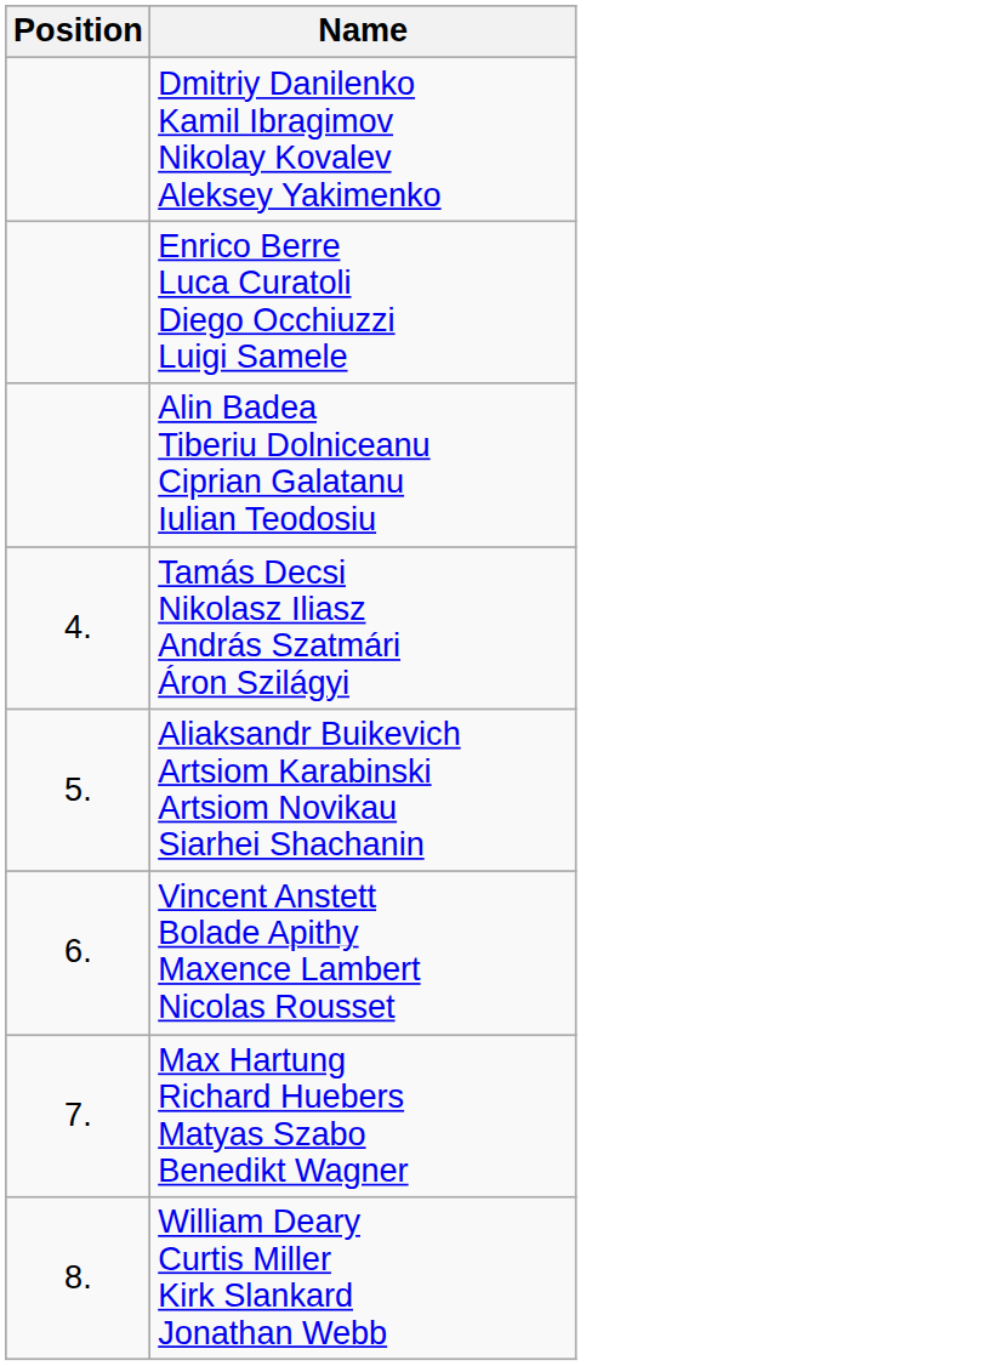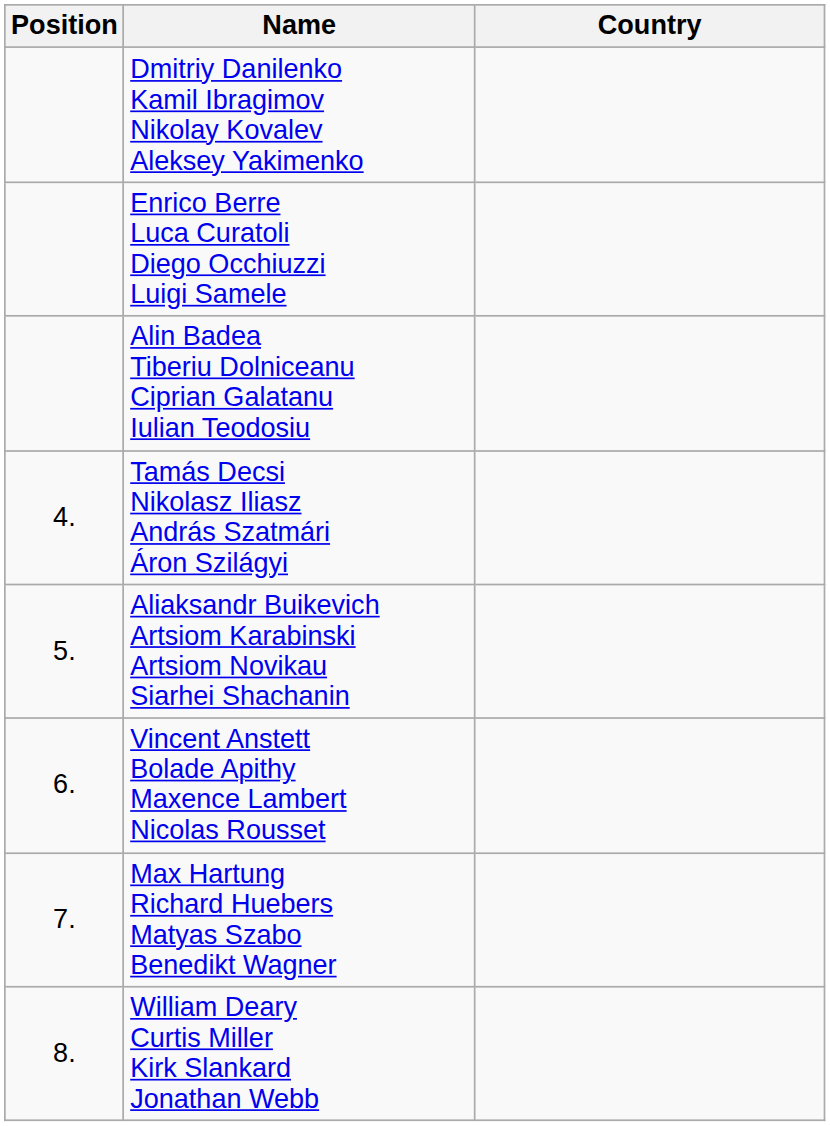 <table class="wikitable">
 <tr>
 <th width="20">Position</th>
 <th width="200">Name</th>
+<th width="200">Country</th>
 </tr>
 <tr>
 <td align="center"></td>
 <td><a href='#'>Dmitriy Danilenko</a><br><a href='#'>Kamil Ibragimov</a><br><a href='#'>Nikolay Kovalev</a><br><a href='#'>Aleksey Yakimenko</a></td>
+<td></td>
 </tr>
 <tr>
 <td align="center"></td>
 <td><a href='#'>Enrico Berre</a><br><a href='#'>Luca Curatoli</a><br><a href='#'>Diego Occhiuzzi</a><br><a href='#'>Luigi Samele</a></td>
+<td></td>
 </tr>
 <tr>
 <td align="center"></td>
 <td><a href='#'>Alin Badea</a><br><a href='#'>Tiberiu Dolniceanu</a><br><a href='#'>Ciprian Galatanu</a><br><a href='#'>Iulian Teodosiu</a></td>
+<td></td>
 </tr>
 <tr>
 <td align="center">4.</td>
 <td><a href='#'>Tamás Decsi</a><br><a href='#'>Nikolasz Iliasz</a><br><a href='#'>András Szatmári</a><br><a href='#'>Áron Szilágyi</a></td>
+<td></td>
 </tr>
 <tr>
 <td align="center">5.</td>
 <td><a href='#'>Aliaksandr Buikevich</a><br><a href='#'>Artsiom Karabinski</a><br><a href='#'>Artsiom Novikau</a><br><a href='#'>Siarhei Shachanin</a></td>
+<td></td>
 </tr>
 <tr>
 <td align="center">6.</td>
 <td><a href='#'>Vincent Anstett</a><br><a href='#'>Bolade Apithy</a><br><a href='#'>Maxence Lambert</a><br><a href='#'>Nicolas Rousset</a></td>
+<td></td>
 </tr>
 <tr>
 <td align="center">7.</td>
 <td><a href='#'>Max Hartung</a><br><a href='#'>Richard Huebers</a><br><a href='#'>Matyas Szabo</a><br><a href='#'>Benedikt Wagner</a></td>
+<td></td>
 </tr>
 <tr>
 <td align="center">8.</td>
 <td><a href='#'>William Deary</a><br><a href='#'>Curtis Miller</a><br><a href='#'>Kirk Slankard</a><br><a href='#'>Jonathan Webb</a></td>
+<td></td>
 </tr>
 </table>
